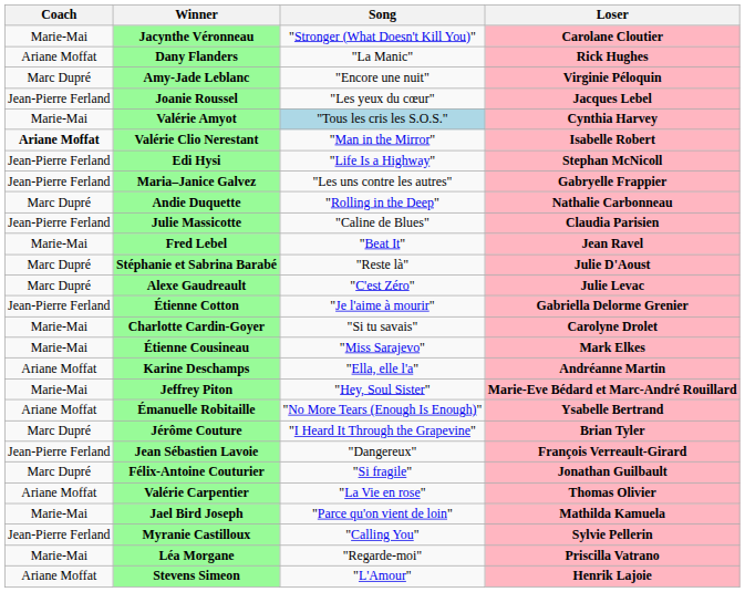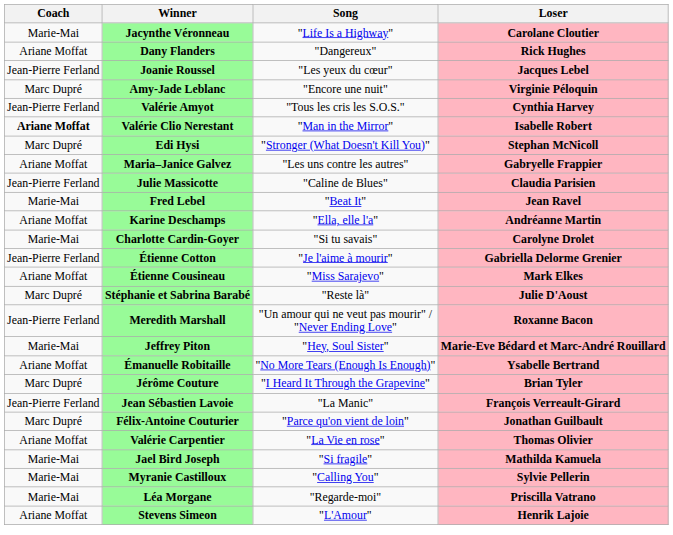 <table class="wikitable sortable" style="text-align: center; width: auto;">
 <tr>
 <th>Coach</th>
 <th colspan>Winner</th>
 <th>Song</th>
 <th colspan>Loser</th>
 </tr>
 <tr>
 <td>Marie-Mai</td>
 <td style="background:palegreen"><strong>Jacynthe Véronneau</strong></td>
-<td>"<a href='#'>Stronger (What Doesn't Kill You)</a>"</td>
+<td>"<a href='#'>Life Is a Highway</a>"</td>
 <td style="background:lightpink"><strong>Carolane Cloutier</strong></td>
 </tr>
 <tr>
 <td>Ariane Moffat</td>
 <td style="background:palegreen"><strong>Dany Flanders</strong></td>
-<td>"La Manic"</td>
+<td>"Dangereux"</td>
 <td style="background:lightpink"><strong>Rick Hughes</strong></td>
+</tr>
+<tr>
+<td>Jean-Pierre Ferland</td>
+<td style="background:palegreen"><strong>Joanie Roussel</strong></td>
+<td>"Les yeux du cœur"</td>
+<td style="background:lightpink"><strong>Jacques Lebel</strong></td>
 </tr>
 <tr>
 <td>Marc Dupré</td>
 <td style="background:palegreen"><strong>Amy-Jade Leblanc</strong></td>
 <td>"Encore une nuit"</td>
 <td style="background:lightpink"><strong>Virginie Péloquin</strong></td>
 </tr>
 <tr>
 <td>Jean-Pierre Ferland</td>
-<td style="background:palegreen"><strong>Joanie Roussel</strong></td>
-<td>"Les yeux du cœur"</td>
-<td style="background:lightpink"><strong>Jacques Lebel</strong></td>
-</tr>
-<tr>
-<td>Marie-Mai</td>
 <td style="background:palegreen"><strong>Valérie Amyot</strong></td>
-<td style="background: lightblue;">"Tous les cris les S.O.S."</td>
+<td>"Tous les cris les S.O.S."</td>
 <td style="background:lightpink"><strong>Cynthia Harvey</strong></td>
 </tr>
 <tr>
 <td><strong>Ariane Moffat</strong></td>
 <td style="background:palegreen"><strong>Valérie Clio Nerestant</strong></td>
 <td>"<a href='#'>Man in the Mirror</a>"</td>
 <td style="background:lightpink"><strong>Isabelle Robert</strong></td>
 </tr>
 <tr>
-<td>Jean-Pierre Ferland</td>
+<td>Marc Dupré</td>
 <td style="background:palegreen"><strong>Edi Hysi</strong></td>
-<td>"<a href='#'>Life Is a Highway</a>"</td>
+<td>"<a href='#'>Stronger (What Doesn't Kill You)</a>"</td>
 <td style="background:lightpink "><strong>Stephan McNicoll</strong></td>
 </tr>
 <tr>
-<td>Jean-Pierre Ferland</td>
+<td>Ariane Moffat</td>
 <td style="background:palegreen"><strong>Maria–Janice Galvez</strong></td>
 <td>"Les uns contre les autres"</td>
 <td style="background:lightpink"><strong>Gabryelle Frappier</strong></td>
-</tr>
-<tr>
-<td>Marc Dupré</td>
-<td style="background:palegreen"><strong>Andie Duquette</strong></td>
-<td>"<a href='#'>Rolling in the Deep</a>"</td>
-<td style="background:lightpink"><strong>Nathalie Carbonneau</strong></td>
 </tr>
 <tr>
 <td>Jean-Pierre Ferland</td>
 <td style="background:palegreen"><strong>Julie Massicotte</strong></td>
 <td>"Caline de Blues"</td>
 <td style="background:lightpink"><strong>Claudia Parisien</strong></td>
 </tr>
 <tr>
 <td>Marie-Mai</td>
 <td style="background:palegreen"><strong>Fred Lebel</strong></td>
 <td>"<a href='#'>Beat It</a>"</td>
 <td style="background:lightpink"><strong>Jean Ravel</strong></td>
 </tr>
 <tr>
-<td>Marc Dupré</td>
-<td style="background:palegreen"><strong>Stéphanie et Sabrina Barabé</strong></td>
-<td>"Reste là"</td>
-<td style="background:lightpink"><strong>Julie D'Aoust</strong></td>
+<td>Ariane Moffat</td>
+<td style="background:palegreen"><strong>Karine Deschamps</strong></td>
+<td>"<a href='#'>Ella, elle l'a</a>"</td>
+<td style="background:lightpink "><strong>Andréanne Martin</strong></td>
 </tr>
 <tr>
-<td>Marc Dupré</td>
-<td style="background:palegreen"><strong>Alexe Gaudreault</strong></td>
-<td>"<a href='#'>C'est Zéro</a>"</td>
-<td style="background:lightpink"><strong>Julie Levac</strong></td>
+<td>Marie-Mai</td>
+<td style="background:palegreen"><strong>Charlotte Cardin-Goyer</strong></td>
+<td>"Si tu savais"</td>
+<td style="background:lightpink "><strong>Carolyne Drolet</strong></td>
 </tr>
 <tr>
 <td>Jean-Pierre Ferland</td>
 <td style="background:palegreen"><strong>Étienne Cotton</strong></td>
 <td>"<a href='#'>Je l'aime à mourir</a>"</td>
 <td style="background:lightpink "><strong>Gabriella Delorme Grenier</strong></td>
 </tr>
 <tr>
-<td>Marie-Mai</td>
-<td style="background:palegreen"><strong>Charlotte Cardin-Goyer</strong></td>
-<td>"Si tu savais"</td>
-<td style="background:lightpink "><strong>Carolyne Drolet</strong></td>
-</tr>
-<tr>
-<td>Marie-Mai</td>
+<td>Ariane Moffat</td>
 <td style="background:palegreen"><strong>Étienne Cousineau</strong></td>
 <td>"<a href='#'>Miss Sarajevo</a>"</td>
 <td style="background:lightpink"><strong>Mark Elkes</strong></td>
 </tr>
 <tr>
-<td>Ariane Moffat</td>
-<td style="background:palegreen"><strong>Karine Deschamps</strong></td>
-<td>"<a href='#'>Ella, elle l'a</a>"</td>
-<td style="background:lightpink "><strong>Andréanne Martin</strong></td>
+<td>Marc Dupré</td>
+<td style="background:palegreen"><strong>Stéphanie et Sabrina Barabé</strong></td>
+<td>"Reste là"</td>
+<td style="background:lightpink"><strong>Julie D'Aoust</strong></td>
+</tr>
+<tr>
+<td>Jean-Pierre Ferland</td>
+<td style="background:palegreen"><strong>Meredith Marshall</strong></td>
+<td>"Un amour qui ne veut pas mourir" /<br> "<a href='#'>Never Ending Love</a>"</td>
+<td style="background:lightpink "><strong>Roxanne Bacon</strong></td>
 </tr>
 <tr>
 <td>Marie-Mai</td>
 <td style="background:palegreen"><strong>Jeffrey Piton</strong></td>
 <td>"<a href='#'>Hey, Soul Sister</a>"</td>
 <td style="background:lightpink"><strong>Marie-Eve Bédard et Marc-André Rouillard</strong></td>
 </tr>
 <tr>
 <td>Ariane Moffat</td>
 <td style="background:palegreen"><strong>Émanuelle Robitaille</strong></td>
 <td>"<a href='#'>No More Tears (Enough Is Enough)</a>"</td>
 <td style="background:lightpink"><strong>Ysabelle Bertrand</strong></td>
 </tr>
 <tr>
 <td>Marc Dupré</td>
 <td style="background:palegreen"><strong>Jérôme Couture</strong></td>
 <td>"<a href='#'>I Heard It Through the Grapevine</a>"</td>
 <td style="background:lightpink"><strong>Brian Tyler</strong></td>
 </tr>
 <tr>
 <td>Jean-Pierre Ferland</td>
 <td style="background:palegreen"><strong>Jean Sébastien Lavoie</strong></td>
-<td>"Dangereux"</td>
+<td>"La Manic"</td>
 <td style="background:lightpink"><strong>François Verreault-Girard</strong></td>
 </tr>
 <tr>
 <td>Marc Dupré</td>
 <td style="background:palegreen"><strong>Félix-Antoine Couturier</strong></td>
-<td>"<a href='#'>Si fragile</a>"</td>
+<td>"<a href='#'>Parce qu'on vient de loin</a>"</td>
 <td style="background:lightpink"><strong>Jonathan Guilbault</strong></td>
 </tr>
 <tr>
 <td>Ariane Moffat</td>
 <td style="background:palegreen"><strong>Valérie Carpentier</strong></td>
 <td>"<a href='#'>La Vie en rose</a>"</td>
 <td style="background:lightpink"><strong>Thomas Olivier</strong></td>
 </tr>
 <tr>
 <td>Marie-Mai</td>
 <td style="background:palegreen"><strong>Jael Bird Joseph</strong></td>
-<td>"<a href='#'>Parce qu'on vient de loin</a>"</td>
+<td>"<a href='#'>Si fragile</a>"</td>
 <td style="background:lightpink"><strong>Mathilda Kamuela</strong></td>
 </tr>
 <tr>
-<td>Jean-Pierre Ferland</td>
+<td>Marie-Mai</td>
 <td style="background:palegreen"><strong>Myranie Castilloux</strong></td>
 <td>"<a href='#'>Calling You</a>"</td>
 <td style="background:lightpink"><strong>Sylvie Pellerin</strong></td>
 </tr>
 <tr>
 <td>Marie-Mai</td>
 <td style="background:palegreen"><strong>Léa Morgane</strong></td>
 <td>"Regarde-moi"</td>
 <td style="background:lightpink"><strong>Priscilla Vatrano</strong></td>
 </tr>
 <tr>
 <td>Ariane Moffat</td>
 <td style="background:palegreen"><strong>Stevens Simeon</strong></td>
 <td>"<a href='#'>L'Amour</a>"</td>
 <td style="background:lightpink"><strong>Henrik Lajoie</strong></td>
 </tr>
 </table>
